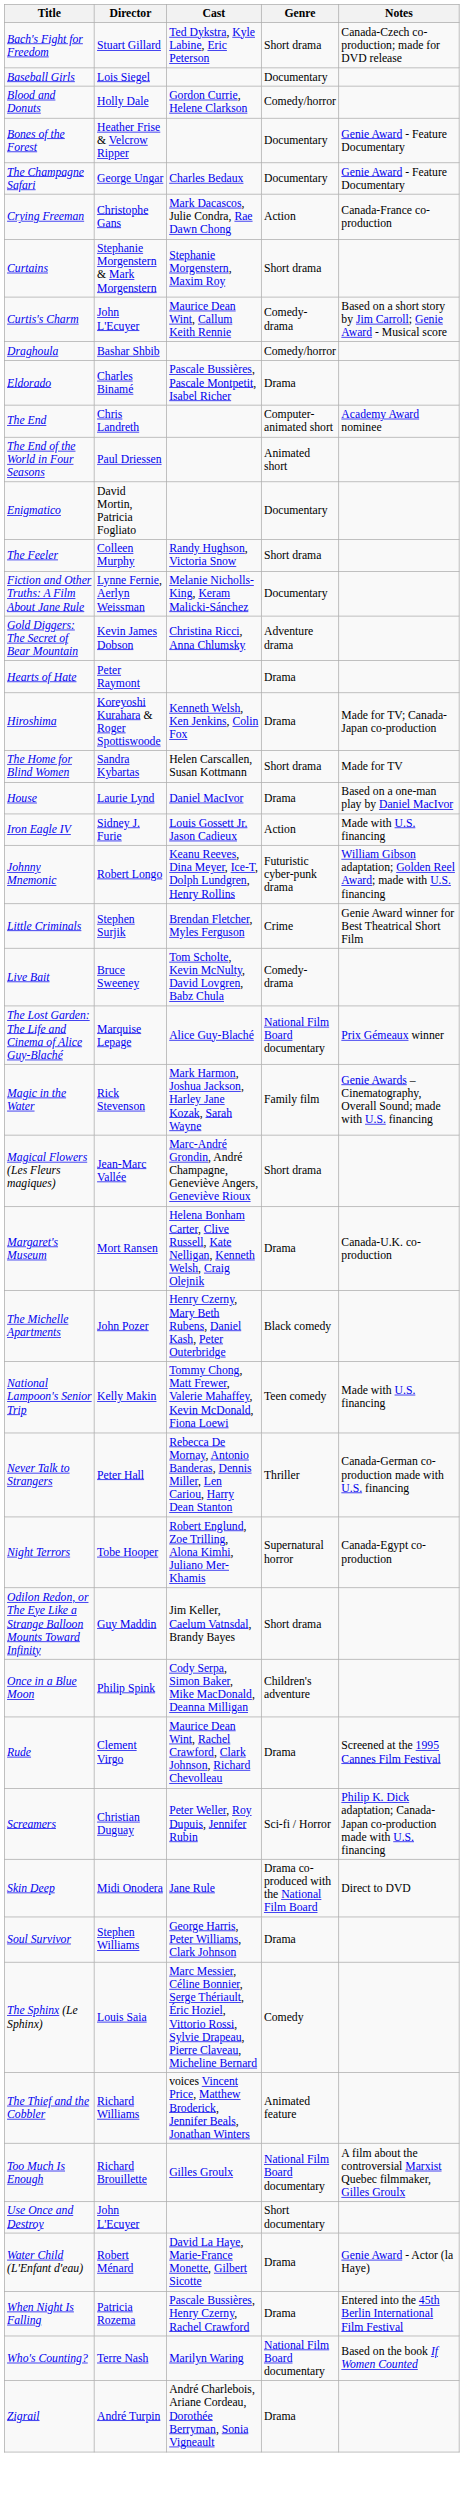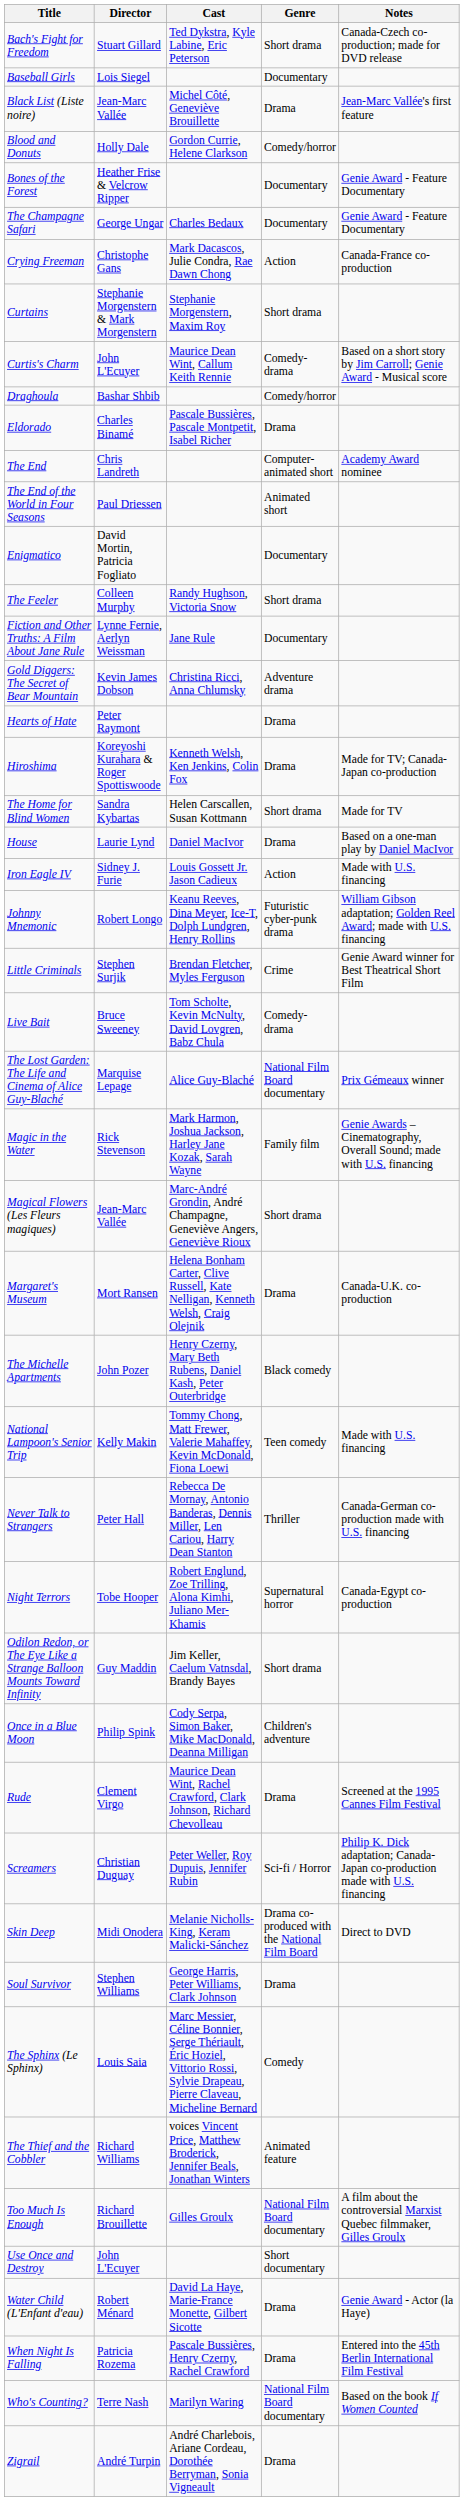 <table class="wikitable" width= "100%">
 <tr>
 <th width=21%>Title</th>
 <th width=16%>Director</th>
 <th width=22%>Cast</th>
 <th width=13%>Genre</th>
 <th width=28%>Notes</th>
 </tr>
 <tr>
 <td><em><a href='#'>Bach's Fight for Freedom</a></em></td>
 <td><a href='#'>Stuart Gillard</a></td>
 <td><a href='#'>Ted Dykstra</a>, <a href='#'>Kyle Labine</a>, <a href='#'>Eric Peterson</a></td>
 <td>Short drama</td>
 <td>Canada-Czech co-production; made for DVD release</td>
 </tr>
 <tr>
 <td><em><a href='#'>Baseball Girls</a></em></td>
 <td><a href='#'>Lois Siegel</a></td>
 <td></td>
 <td>Documentary</td>
 <td></td>
+</tr>
+<tr>
+<td><em><a href='#'>Black List</a> (Liste noire)</em></td>
+<td><a href='#'>Jean-Marc Vallée</a></td>
+<td><a href='#'>Michel Côté</a>, <a href='#'>Geneviève Brouillette</a></td>
+<td>Drama</td>
+<td><a href='#'>Jean-Marc Vallée</a>'s first feature</td>
 </tr>
 <tr>
 <td><em><a href='#'>Blood and Donuts</a></em></td>
 <td><a href='#'>Holly Dale</a></td>
 <td><a href='#'>Gordon Currie</a>, <a href='#'>Helene Clarkson</a></td>
 <td>Comedy/horror</td>
 <td></td>
 </tr>
 <tr>
 <td><em><a href='#'>Bones of the Forest</a></em></td>
 <td><a href='#'>Heather Frise</a> & <a href='#'>Velcrow Ripper</a></td>
 <td></td>
 <td>Documentary</td>
 <td><a href='#'>Genie Award</a> - Feature Documentary</td>
 </tr>
 <tr>
 <td><em><a href='#'>The Champagne Safari</a></em></td>
 <td><a href='#'>George Ungar</a></td>
 <td><a href='#'>Charles Bedaux</a></td>
 <td>Documentary</td>
 <td><a href='#'>Genie Award</a> - Feature Documentary</td>
 </tr>
 <tr>
 <td><em><a href='#'>Crying Freeman</a></em></td>
 <td><a href='#'>Christophe Gans</a></td>
 <td><a href='#'>Mark Dacascos</a>, Julie Condra, <a href='#'>Rae Dawn Chong</a></td>
 <td>Action</td>
 <td>Canada-France co-production</td>
 </tr>
 <tr>
 <td><em><a href='#'>Curtains</a></em></td>
 <td><a href='#'>Stephanie Morgenstern</a> & <a href='#'>Mark Morgenstern</a></td>
 <td><a href='#'>Stephanie Morgenstern</a>, <a href='#'>Maxim Roy</a></td>
 <td>Short drama</td>
 <td></td>
 </tr>
 <tr>
 <td><em><a href='#'>Curtis's Charm</a></em></td>
 <td><a href='#'>John L'Ecuyer</a></td>
 <td><a href='#'>Maurice Dean Wint</a>, <a href='#'>Callum Keith Rennie</a></td>
 <td>Comedy-drama</td>
 <td>Based on a short story by <a href='#'>Jim Carroll</a>; <a href='#'>Genie Award</a> - Musical score</td>
 </tr>
 <tr>
 <td><em><a href='#'>Draghoula</a></em></td>
 <td><a href='#'>Bashar Shbib</a></td>
 <td></td>
 <td>Comedy/horror</td>
 <td></td>
 </tr>
 <tr>
 <td><em><a href='#'>Eldorado</a></em></td>
 <td><a href='#'>Charles Binamé</a></td>
 <td><a href='#'>Pascale Bussières</a>, <a href='#'>Pascale Montpetit</a>, <a href='#'>Isabel Richer</a></td>
 <td>Drama</td>
 <td></td>
 </tr>
 <tr>
 <td><em><a href='#'>The End</a></em></td>
 <td><a href='#'>Chris Landreth</a></td>
 <td></td>
 <td>Computer-animated short</td>
 <td><a href='#'>Academy Award</a> nominee</td>
 </tr>
 <tr>
 <td><em><a href='#'>The End of the World in Four Seasons</a></em></td>
 <td><a href='#'>Paul Driessen</a></td>
 <td></td>
 <td>Animated short</td>
 <td></td>
 </tr>
 <tr>
 <td><em><a href='#'>Enigmatico</a></em></td>
 <td>David Mortin, Patricia Fogliato</td>
 <td></td>
 <td>Documentary</td>
 <td></td>
 </tr>
 <tr>
 <td><em><a href='#'>The Feeler</a></em></td>
 <td><a href='#'>Colleen Murphy</a></td>
 <td><a href='#'>Randy Hughson</a>, <a href='#'>Victoria Snow</a></td>
 <td>Short drama</td>
 <td></td>
 </tr>
 <tr>
 <td><em><a href='#'>Fiction and Other Truths: A Film About Jane Rule</a></em></td>
 <td><a href='#'>Lynne Fernie</a>, <a href='#'>Aerlyn Weissman</a></td>
-<td><a href='#'>Melanie Nicholls-King</a>, <a href='#'>Keram Malicki-Sánchez</a></td>
+<td><a href='#'>Jane Rule</a></td>
 <td>Documentary</td>
 <td></td>
 </tr>
 <tr>
 <td><em><a href='#'>Gold Diggers: The Secret of Bear Mountain</a></em></td>
 <td><a href='#'>Kevin James Dobson</a></td>
 <td><a href='#'>Christina Ricci</a>, <a href='#'>Anna Chlumsky</a></td>
 <td>Adventure drama</td>
 <td></td>
 </tr>
 <tr>
 <td><em><a href='#'>Hearts of Hate</a></em></td>
 <td><a href='#'>Peter Raymont</a></td>
 <td></td>
 <td>Drama</td>
 <td></td>
 </tr>
 <tr>
 <td><em><a href='#'>Hiroshima</a></em></td>
 <td><a href='#'>Koreyoshi Kurahara</a> & <a href='#'>Roger Spottiswoode</a></td>
 <td><a href='#'>Kenneth Welsh</a>, <a href='#'>Ken Jenkins</a>, <a href='#'>Colin Fox</a></td>
 <td>Drama</td>
 <td>Made for TV; Canada-Japan co-production</td>
 </tr>
 <tr>
 <td><em><a href='#'>The Home for Blind Women</a></em></td>
 <td><a href='#'>Sandra Kybartas</a></td>
 <td>Helen Carscallen, Susan Kottmann</td>
 <td>Short drama</td>
 <td>Made for TV</td>
 </tr>
 <tr>
 <td><em><a href='#'>House</a></em></td>
 <td><a href='#'>Laurie Lynd</a></td>
 <td><a href='#'>Daniel MacIvor</a></td>
 <td>Drama</td>
 <td>Based on a one-man play by <a href='#'>Daniel MacIvor</a></td>
 </tr>
 <tr>
 <td><em><a href='#'>Iron Eagle IV</a></em></td>
 <td><a href='#'>Sidney J. Furie</a></td>
 <td><a href='#'>Louis Gossett Jr.</a> <a href='#'>Jason Cadieux</a></td>
 <td>Action</td>
 <td>Made with <a href='#'>U.S.</a> financing</td>
 </tr>
 <tr>
 <td><em><a href='#'>Johnny Mnemonic</a></em></td>
 <td><a href='#'>Robert Longo</a></td>
 <td><a href='#'>Keanu Reeves</a>, <a href='#'>Dina Meyer</a>, <a href='#'>Ice-T</a>, <a href='#'>Dolph Lundgren</a>, <a href='#'>Henry Rollins</a></td>
 <td>Futuristic cyber-punk drama</td>
 <td><a href='#'>William Gibson</a> adaptation;  <a href='#'>Golden Reel Award</a>; made with <a href='#'>U.S.</a> financing</td>
 </tr>
 <tr>
 <td><em><a href='#'>Little Criminals</a></em></td>
 <td><a href='#'>Stephen Surjik</a></td>
 <td><a href='#'>Brendan Fletcher</a>, <a href='#'>Myles Ferguson</a></td>
 <td>Crime</td>
 <td>Genie Award winner for Best Theatrical Short Film</td>
 </tr>
 <tr>
 <td><em><a href='#'>Live Bait</a></em></td>
 <td><a href='#'>Bruce Sweeney</a></td>
 <td><a href='#'>Tom Scholte</a>, <a href='#'>Kevin McNulty</a>, <a href='#'>David Lovgren</a>, <a href='#'>Babz Chula</a></td>
 <td>Comedy-drama</td>
 <td></td>
 </tr>
 <tr>
 <td><em><a href='#'>The Lost Garden: The Life and Cinema of Alice Guy-Blaché</a></em></td>
 <td><a href='#'>Marquise Lepage</a></td>
 <td><a href='#'>Alice Guy-Blaché</a></td>
 <td><a href='#'>National Film Board</a> documentary</td>
 <td><a href='#'>Prix Gémeaux</a> winner</td>
 </tr>
 <tr>
 <td><em><a href='#'>Magic in the Water</a></em></td>
 <td><a href='#'>Rick Stevenson</a></td>
 <td><a href='#'>Mark Harmon</a>, <a href='#'>Joshua Jackson</a>, <a href='#'>Harley Jane Kozak</a>, <a href='#'>Sarah Wayne</a></td>
 <td>Family film</td>
 <td><a href='#'>Genie Awards</a> – Cinematography, Overall Sound; made with <a href='#'>U.S.</a> financing</td>
 </tr>
 <tr>
 <td><em><a href='#'>Magical Flowers</a> (Les Fleurs magiques)</em></td>
 <td><a href='#'>Jean-Marc Vallée</a></td>
 <td><a href='#'>Marc-André Grondin</a>, André Champagne, Geneviève Angers, <a href='#'>Geneviève Rioux</a></td>
 <td>Short drama</td>
 <td></td>
 </tr>
 <tr>
 <td><em><a href='#'>Margaret's Museum</a></em></td>
 <td><a href='#'>Mort Ransen</a></td>
 <td><a href='#'>Helena Bonham Carter</a>, <a href='#'>Clive Russell</a>, <a href='#'>Kate Nelligan</a>, <a href='#'>Kenneth Welsh</a>, <a href='#'>Craig Olejnik</a></td>
 <td>Drama</td>
 <td>Canada-U.K. co-production</td>
 </tr>
 <tr>
 <td><em><a href='#'>The Michelle Apartments</a></em></td>
 <td><a href='#'>John Pozer</a></td>
 <td><a href='#'>Henry Czerny</a>, <a href='#'>Mary Beth Rubens</a>, <a href='#'>Daniel Kash</a>, <a href='#'>Peter Outerbridge</a></td>
 <td>Black comedy</td>
 <td></td>
 </tr>
 <tr>
 <td><em><a href='#'>National Lampoon's Senior Trip</a></em></td>
 <td><a href='#'>Kelly Makin</a></td>
 <td><a href='#'>Tommy Chong</a>, <a href='#'>Matt Frewer</a>, <a href='#'>Valerie Mahaffey</a>, <a href='#'>Kevin McDonald</a>, <a href='#'>Fiona Loewi</a></td>
 <td>Teen comedy</td>
 <td>Made with <a href='#'>U.S.</a> financing</td>
 </tr>
 <tr>
 <td><em><a href='#'>Never Talk to Strangers</a></em></td>
 <td><a href='#'>Peter Hall</a></td>
 <td><a href='#'>Rebecca De Mornay</a>, <a href='#'>Antonio Banderas</a>, <a href='#'>Dennis Miller</a>, <a href='#'>Len Cariou</a>, <a href='#'>Harry Dean Stanton</a></td>
 <td>Thriller</td>
 <td>Canada-German co-production made with <a href='#'>U.S.</a> financing</td>
 </tr>
 <tr>
 <td><em><a href='#'>Night Terrors</a></em></td>
 <td><a href='#'>Tobe Hooper</a></td>
 <td><a href='#'>Robert Englund</a>, <a href='#'>Zoe Trilling</a>, <a href='#'>Alona Kimhi</a>, <a href='#'>Juliano Mer-Khamis</a></td>
 <td>Supernatural horror</td>
 <td>Canada-Egypt co-production</td>
 </tr>
 <tr>
 <td><em><a href='#'>Odilon Redon, or The Eye Like a Strange Balloon Mounts Toward Infinity</a></em></td>
 <td><a href='#'>Guy Maddin</a></td>
 <td>Jim Keller, <a href='#'>Caelum Vatnsdal</a>, Brandy Bayes</td>
 <td>Short drama</td>
 <td></td>
 </tr>
 <tr>
 <td><em><a href='#'>Once in a Blue Moon</a></em></td>
 <td><a href='#'>Philip Spink</a></td>
 <td><a href='#'>Cody Serpa</a>, <a href='#'>Simon Baker</a>, <a href='#'>Mike MacDonald</a>, <a href='#'>Deanna Milligan</a></td>
 <td>Children's adventure</td>
 <td></td>
 </tr>
 <tr>
 <td><em><a href='#'>Rude</a></em></td>
 <td><a href='#'>Clement Virgo</a></td>
 <td><a href='#'>Maurice Dean Wint</a>, <a href='#'>Rachel Crawford</a>, <a href='#'>Clark Johnson</a>, <a href='#'>Richard Chevolleau</a></td>
 <td>Drama</td>
 <td>Screened at the <a href='#'>1995 Cannes Film Festival</a></td>
 </tr>
 <tr>
 <td><em><a href='#'>Screamers</a></em></td>
 <td><a href='#'>Christian Duguay</a></td>
 <td><a href='#'>Peter Weller</a>, <a href='#'>Roy Dupuis</a>, <a href='#'>Jennifer Rubin</a></td>
 <td>Sci-fi / Horror</td>
 <td><a href='#'>Philip K. Dick</a> adaptation; Canada-Japan co-production made with <a href='#'>U.S.</a> financing</td>
 </tr>
 <tr>
 <td><em><a href='#'>Skin Deep</a></em></td>
 <td><a href='#'>Midi Onodera</a></td>
-<td><a href='#'>Jane Rule</a></td>
+<td><a href='#'>Melanie Nicholls-King</a>, <a href='#'>Keram Malicki-Sánchez</a></td>
 <td>Drama co-produced with the <a href='#'>National Film Board</a></td>
 <td>Direct to DVD</td>
 </tr>
 <tr>
 <td><em><a href='#'>Soul Survivor</a></em></td>
 <td><a href='#'>Stephen Williams</a></td>
 <td><a href='#'>George Harris</a>, <a href='#'>Peter Williams</a>, <a href='#'>Clark Johnson</a></td>
 <td>Drama</td>
 <td></td>
 </tr>
 <tr>
 <td><em><a href='#'>The Sphinx</a> (Le Sphinx)</em></td>
 <td><a href='#'>Louis Saia</a></td>
 <td><a href='#'>Marc Messier</a>, <a href='#'>Céline Bonnier</a>, <a href='#'>Serge Thériault</a>, <a href='#'>Éric Hoziel</a>, <a href='#'>Vittorio Rossi</a>, <a href='#'>Sylvie Drapeau</a>, <a href='#'>Pierre Claveau</a>, <a href='#'>Micheline Bernard</a></td>
 <td>Comedy</td>
 <td></td>
 </tr>
 <tr>
 <td><em><a href='#'>The Thief and the Cobbler</a></em></td>
 <td><a href='#'>Richard Williams</a></td>
 <td>voices <a href='#'>Vincent Price</a>, <a href='#'>Matthew Broderick</a>, <a href='#'>Jennifer Beals</a>, <a href='#'>Jonathan Winters</a></td>
 <td>Animated feature</td>
 <td></td>
 </tr>
 <tr>
 <td><em><a href='#'>Too Much Is Enough</a></em></td>
 <td><a href='#'>Richard Brouillette</a></td>
 <td><a href='#'>Gilles Groulx</a></td>
 <td><a href='#'>National Film Board</a> documentary</td>
 <td>A film about the controversial <a href='#'>Marxist</a> Quebec filmmaker, <a href='#'>Gilles Groulx</a></td>
 </tr>
 <tr>
 <td><em><a href='#'>Use Once and Destroy</a></em></td>
 <td><a href='#'>John L'Ecuyer</a></td>
 <td></td>
 <td>Short documentary</td>
 <td></td>
 </tr>
 <tr>
 <td><em><a href='#'>Water Child</a> (L'Enfant d'eau)</em></td>
 <td><a href='#'>Robert Ménard</a></td>
 <td><a href='#'>David La Haye</a>, <a href='#'>Marie-France Monette</a>, <a href='#'>Gilbert Sicotte</a></td>
 <td>Drama</td>
 <td><a href='#'>Genie Award</a> - Actor (la Haye)</td>
 </tr>
 <tr>
 <td><em><a href='#'>When Night Is Falling</a></em></td>
 <td><a href='#'>Patricia Rozema</a></td>
 <td><a href='#'>Pascale Bussières</a>, <a href='#'>Henry Czerny</a>, <a href='#'>Rachel Crawford</a></td>
 <td>Drama</td>
 <td>Entered into the <a href='#'>45th Berlin International Film Festival</a></td>
 </tr>
 <tr>
 <td><em><a href='#'>Who's Counting?</a></em></td>
 <td><a href='#'>Terre Nash</a></td>
 <td><a href='#'>Marilyn Waring</a></td>
 <td><a href='#'>National Film Board</a> documentary</td>
 <td>Based on the book <em><a href='#'>If Women Counted</a></em></td>
 </tr>
 <tr>
 <td><em><a href='#'>Zigrail</a></em></td>
 <td><a href='#'>André Turpin</a></td>
 <td>André Charlebois, Ariane Cordeau, <a href='#'>Dorothée Berryman</a>, <a href='#'>Sonia Vigneault</a></td>
 <td>Drama</td>
 <td></td>
 </tr>
 </table>
